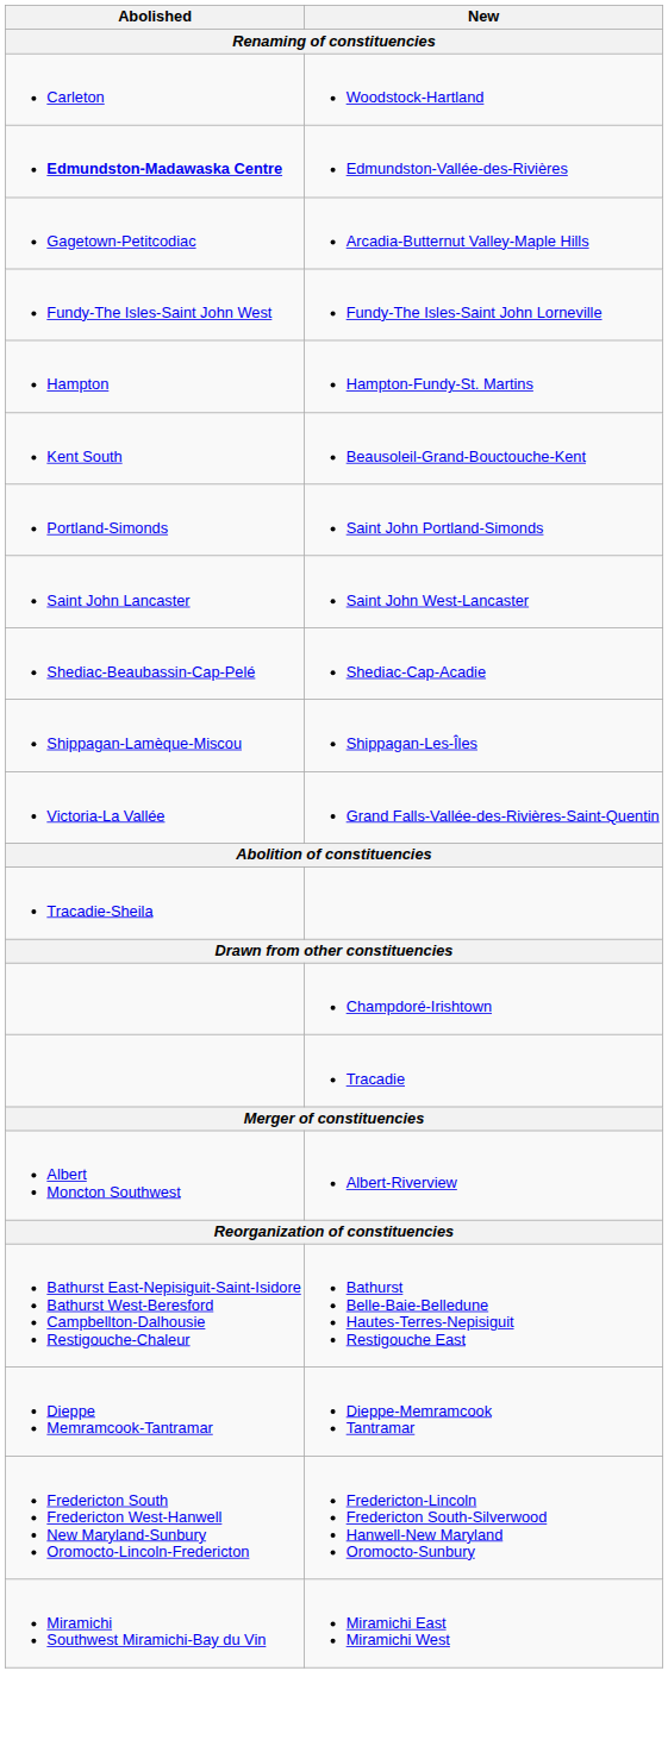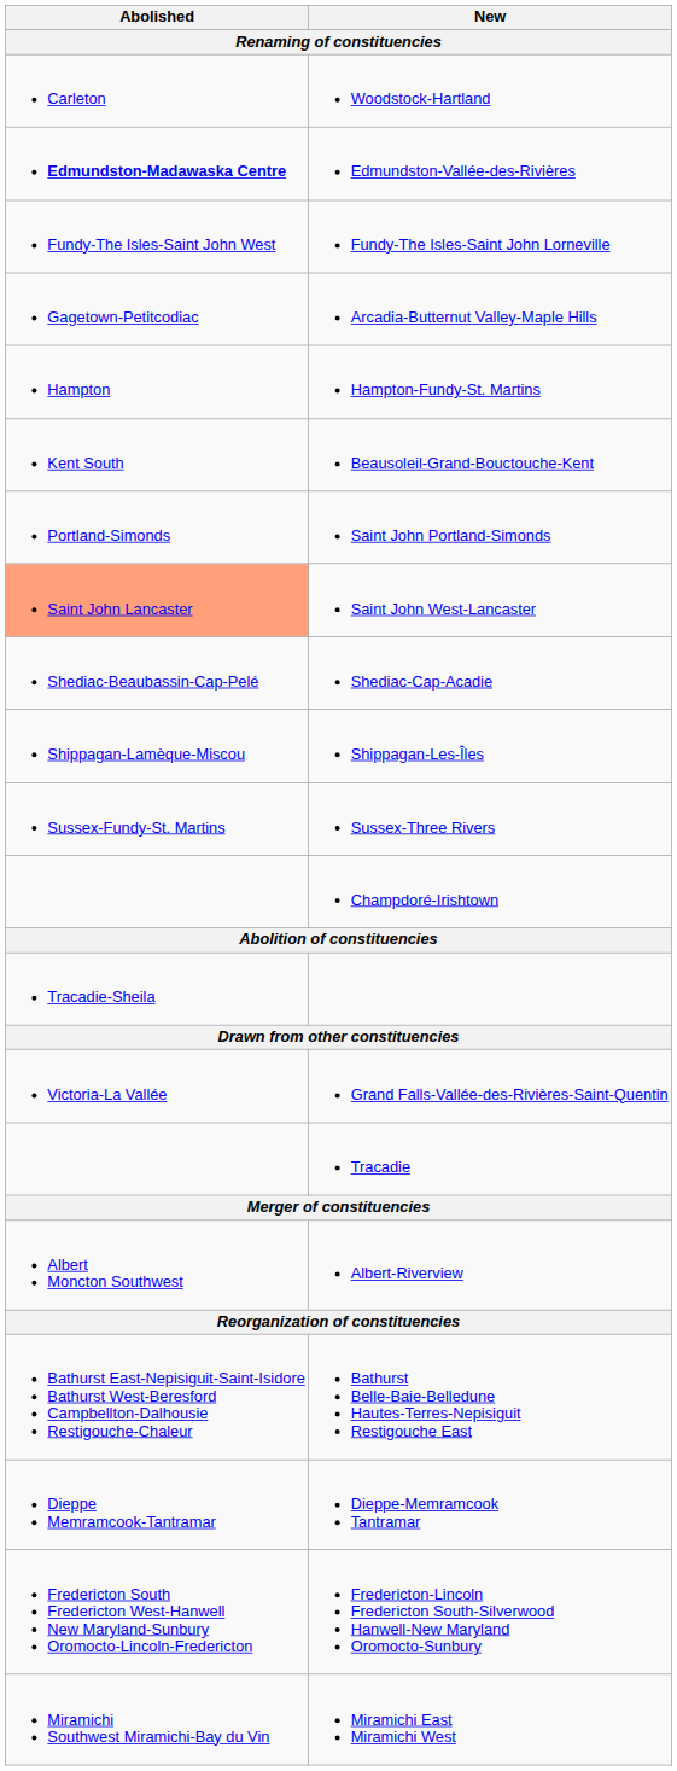 <table class="wikitable">
 <tr>
 <th>Abolished</th>
 <th>New</th>
 </tr>
 <tr>
 <th colspan="2"><em>Renaming of constituencies</em></th>
 </tr>
 <tr>
 <td><br><ul><li><a href='#'>Carleton</a></li></ul></td>
 <td><br><ul><li><a href='#'>Woodstock-Hartland</a></li></ul></td>
 </tr>
 <tr>
 <td><strong><br><ul><li><a href='#'>Edmundston-Madawaska Centre</a></li></ul></strong></td>
 <td><br><ul><li><a href='#'>Edmundston-Vallée-des-Rivières</a></li></ul></td>
 </tr>
 <tr>
+<td><br><ul><li><a href='#'>Fundy-The Isles-Saint John West</a></li></ul></td>
+<td><br><ul><li><a href='#'>Fundy-The Isles-Saint John Lorneville</a></li></ul></td>
+</tr>
+<tr>
 <td><br><ul><li><a href='#'>Gagetown-Petitcodiac</a></li></ul></td>
 <td><br><ul><li><a href='#'>Arcadia-Butternut Valley-Maple Hills</a></li></ul></td>
-</tr>
-<tr>
-<td><br><ul><li><a href='#'>Fundy-The Isles-Saint John West</a></li></ul></td>
-<td><br><ul><li><a href='#'>Fundy-The Isles-Saint John Lorneville</a></li></ul></td>
 </tr>
 <tr>
 <td><br><ul><li><a href='#'>Hampton</a></li></ul></td>
 <td><br><ul><li><a href='#'>Hampton-Fundy-St. Martins</a></li></ul></td>
 </tr>
 <tr>
 <td><br><ul><li><a href='#'>Kent South</a></li></ul></td>
 <td><br><ul><li><a href='#'>Beausoleil-Grand-Bouctouche-Kent</a></li></ul></td>
 </tr>
 <tr>
 <td><br><ul><li><a href='#'>Portland-Simonds</a></li></ul></td>
 <td><br><ul><li><a href='#'>Saint John Portland-Simonds</a></li></ul></td>
 </tr>
 <tr>
-<td><br><ul><li><a href='#'>Saint John Lancaster</a></li></ul></td>
+<td style="background: lightsalmon;"><br><ul><li><a href='#'>Saint John Lancaster</a></li></ul></td>
 <td><br><ul><li><a href='#'>Saint John West-Lancaster</a></li></ul></td>
 </tr>
 <tr>
 <td><br><ul><li><a href='#'>Shediac-Beaubassin-Cap-Pelé</a></li></ul></td>
 <td><br><ul><li><a href='#'>Shediac-Cap-Acadie</a></li></ul></td>
 </tr>
 <tr>
 <td><br><ul><li><a href='#'>Shippagan-Lamèque-Miscou</a></li></ul></td>
 <td><br><ul><li><a href='#'>Shippagan-Les-Îles</a></li></ul></td>
 </tr>
 <tr>
-<td><br><ul><li><a href='#'>Victoria-La Vallée</a></li></ul></td>
-<td><br><ul><li><a href='#'>Grand Falls-Vallée-des-Rivières-Saint-Quentin</a></li></ul></td>
+<td><br><ul><li><a href='#'>Sussex-Fundy-St. Martins</a></li></ul></td>
+<td><br><ul><li><a href='#'>Sussex-Three Rivers</a></li></ul></td>
+</tr>
+<tr>
+<td></td>
+<td><br><ul><li><a href='#'>Champdoré-Irishtown</a></li></ul></td>
 </tr>
 <tr>
 <th colspan="2"><em>Abolition of constituencies</em></th>
 </tr>
 <tr>
 <td><br><ul><li><a href='#'>Tracadie-Sheila</a></li></ul></td>
 <td></td>
 </tr>
 <tr>
 <th colspan="2"><em>Drawn from other constituencies</em></th>
 </tr>
 <tr>
-<td></td>
-<td><br><ul><li><a href='#'>Champdoré-Irishtown</a></li></ul></td>
+<td><br><ul><li><a href='#'>Victoria-La Vallée</a></li></ul></td>
+<td><br><ul><li><a href='#'>Grand Falls-Vallée-des-Rivières-Saint-Quentin</a></li></ul></td>
 </tr>
 <tr>
 <td></td>
 <td><br><ul><li><a href='#'>Tracadie</a></li></ul></td>
 </tr>
 <tr>
 <th colspan="2"><em>Merger of constituencies</em></th>
 </tr>
 <tr>
 <td><br><ul><li><a href='#'>Albert</a></li><li><a href='#'>Moncton Southwest</a></li></ul></td>
 <td><br><ul><li><a href='#'>Albert-Riverview</a></li></ul></td>
 </tr>
 <tr>
 <th colspan="2"><em>Reorganization of constituencies</em></th>
 </tr>
 <tr>
 <td><br><ul><li><a href='#'>Bathurst East-Nepisiguit-Saint-Isidore</a></li><li><a href='#'>Bathurst West-Beresford</a></li><li><a href='#'>Campbellton-Dalhousie</a></li><li><a href='#'>Restigouche-Chaleur</a></li></ul></td>
 <td><br><ul><li><a href='#'>Bathurst</a></li><li><a href='#'>Belle-Baie-Belledune</a></li><li><a href='#'>Hautes-Terres-Nepisiguit</a></li><li><a href='#'>Restigouche East</a></li></ul></td>
 </tr>
 <tr>
 <td><br><ul><li><a href='#'>Dieppe</a></li><li><a href='#'>Memramcook-Tantramar</a></li></ul></td>
 <td><br><ul><li><a href='#'>Dieppe-Memramcook</a></li><li><a href='#'>Tantramar</a></li></ul></td>
 </tr>
 <tr>
 <td><br><ul><li><a href='#'>Fredericton South</a></li><li><a href='#'>Fredericton West-Hanwell</a></li><li><a href='#'>New Maryland-Sunbury</a></li><li><a href='#'>Oromocto-Lincoln-Fredericton</a></li></ul></td>
 <td><br><ul><li><a href='#'>Fredericton-Lincoln</a></li><li><a href='#'>Fredericton South-Silverwood</a></li><li><a href='#'>Hanwell-New Maryland</a></li><li><a href='#'>Oromocto-Sunbury</a></li></ul></td>
 </tr>
 <tr>
 <td><br><ul><li><a href='#'>Miramichi</a></li><li><a href='#'>Southwest Miramichi-Bay du Vin</a></li></ul></td>
 <td><br><ul><li><a href='#'>Miramichi East</a></li><li><a href='#'>Miramichi West</a></li></ul></td>
 </tr>
 </table>
